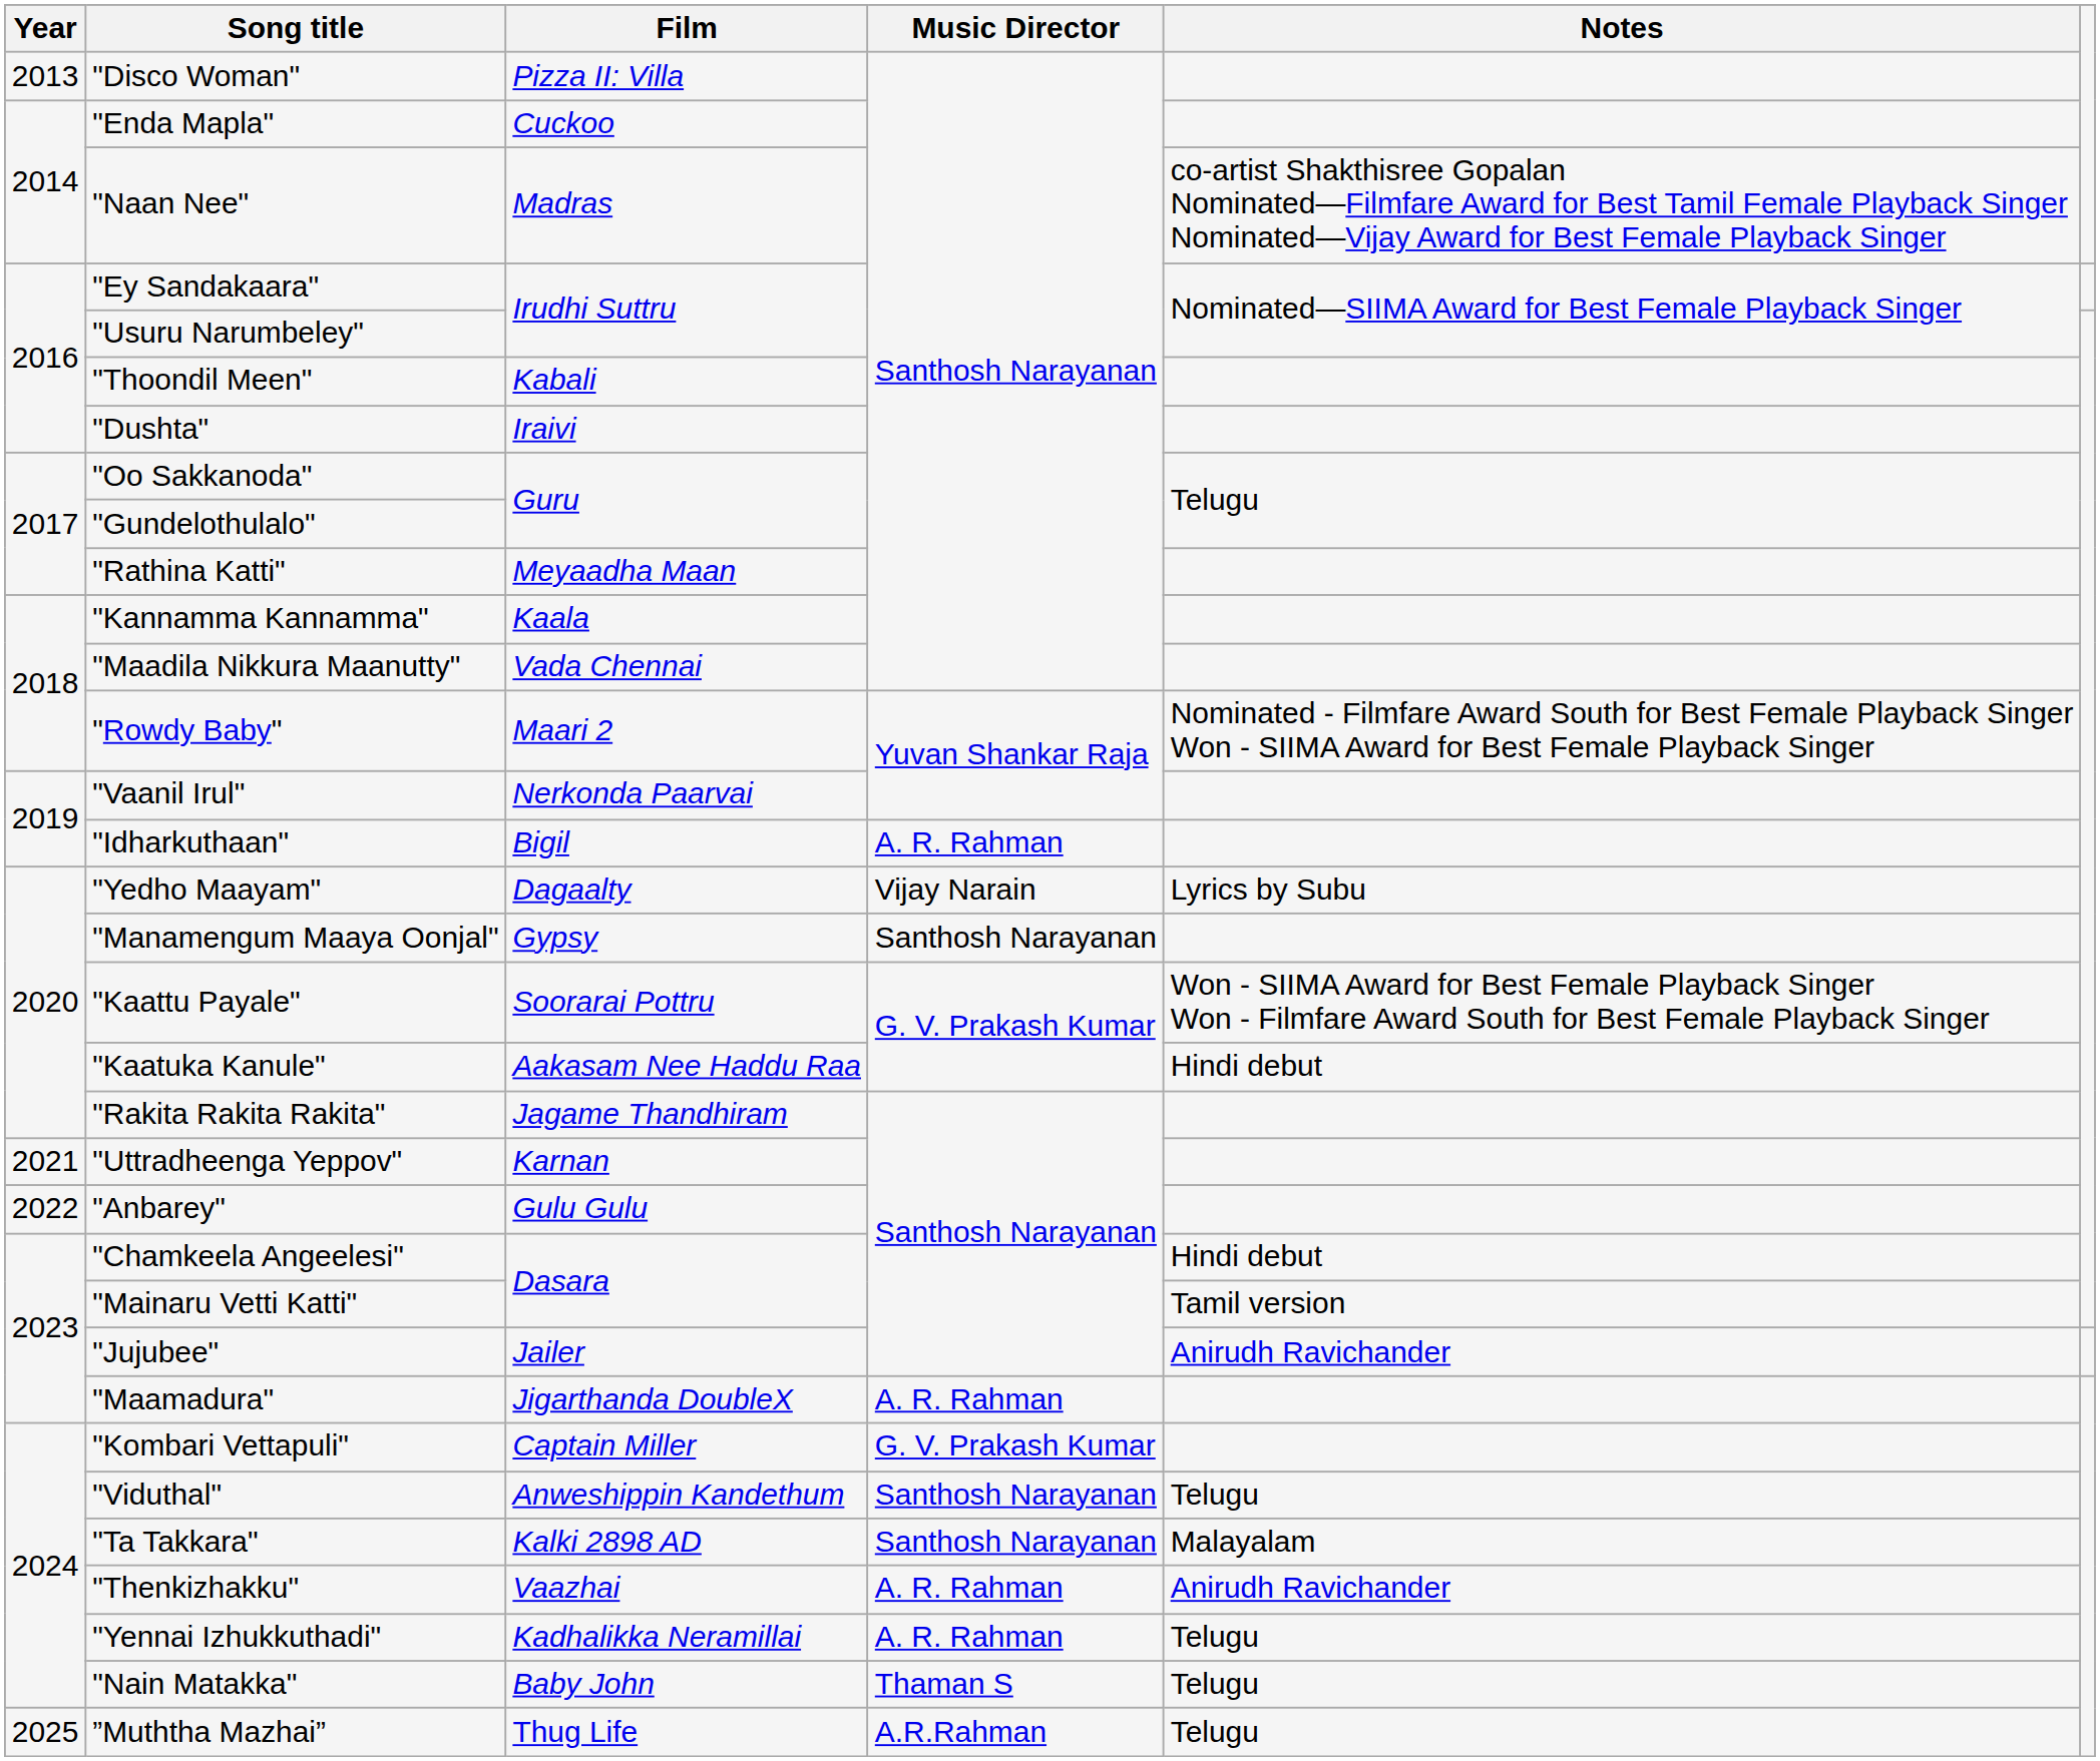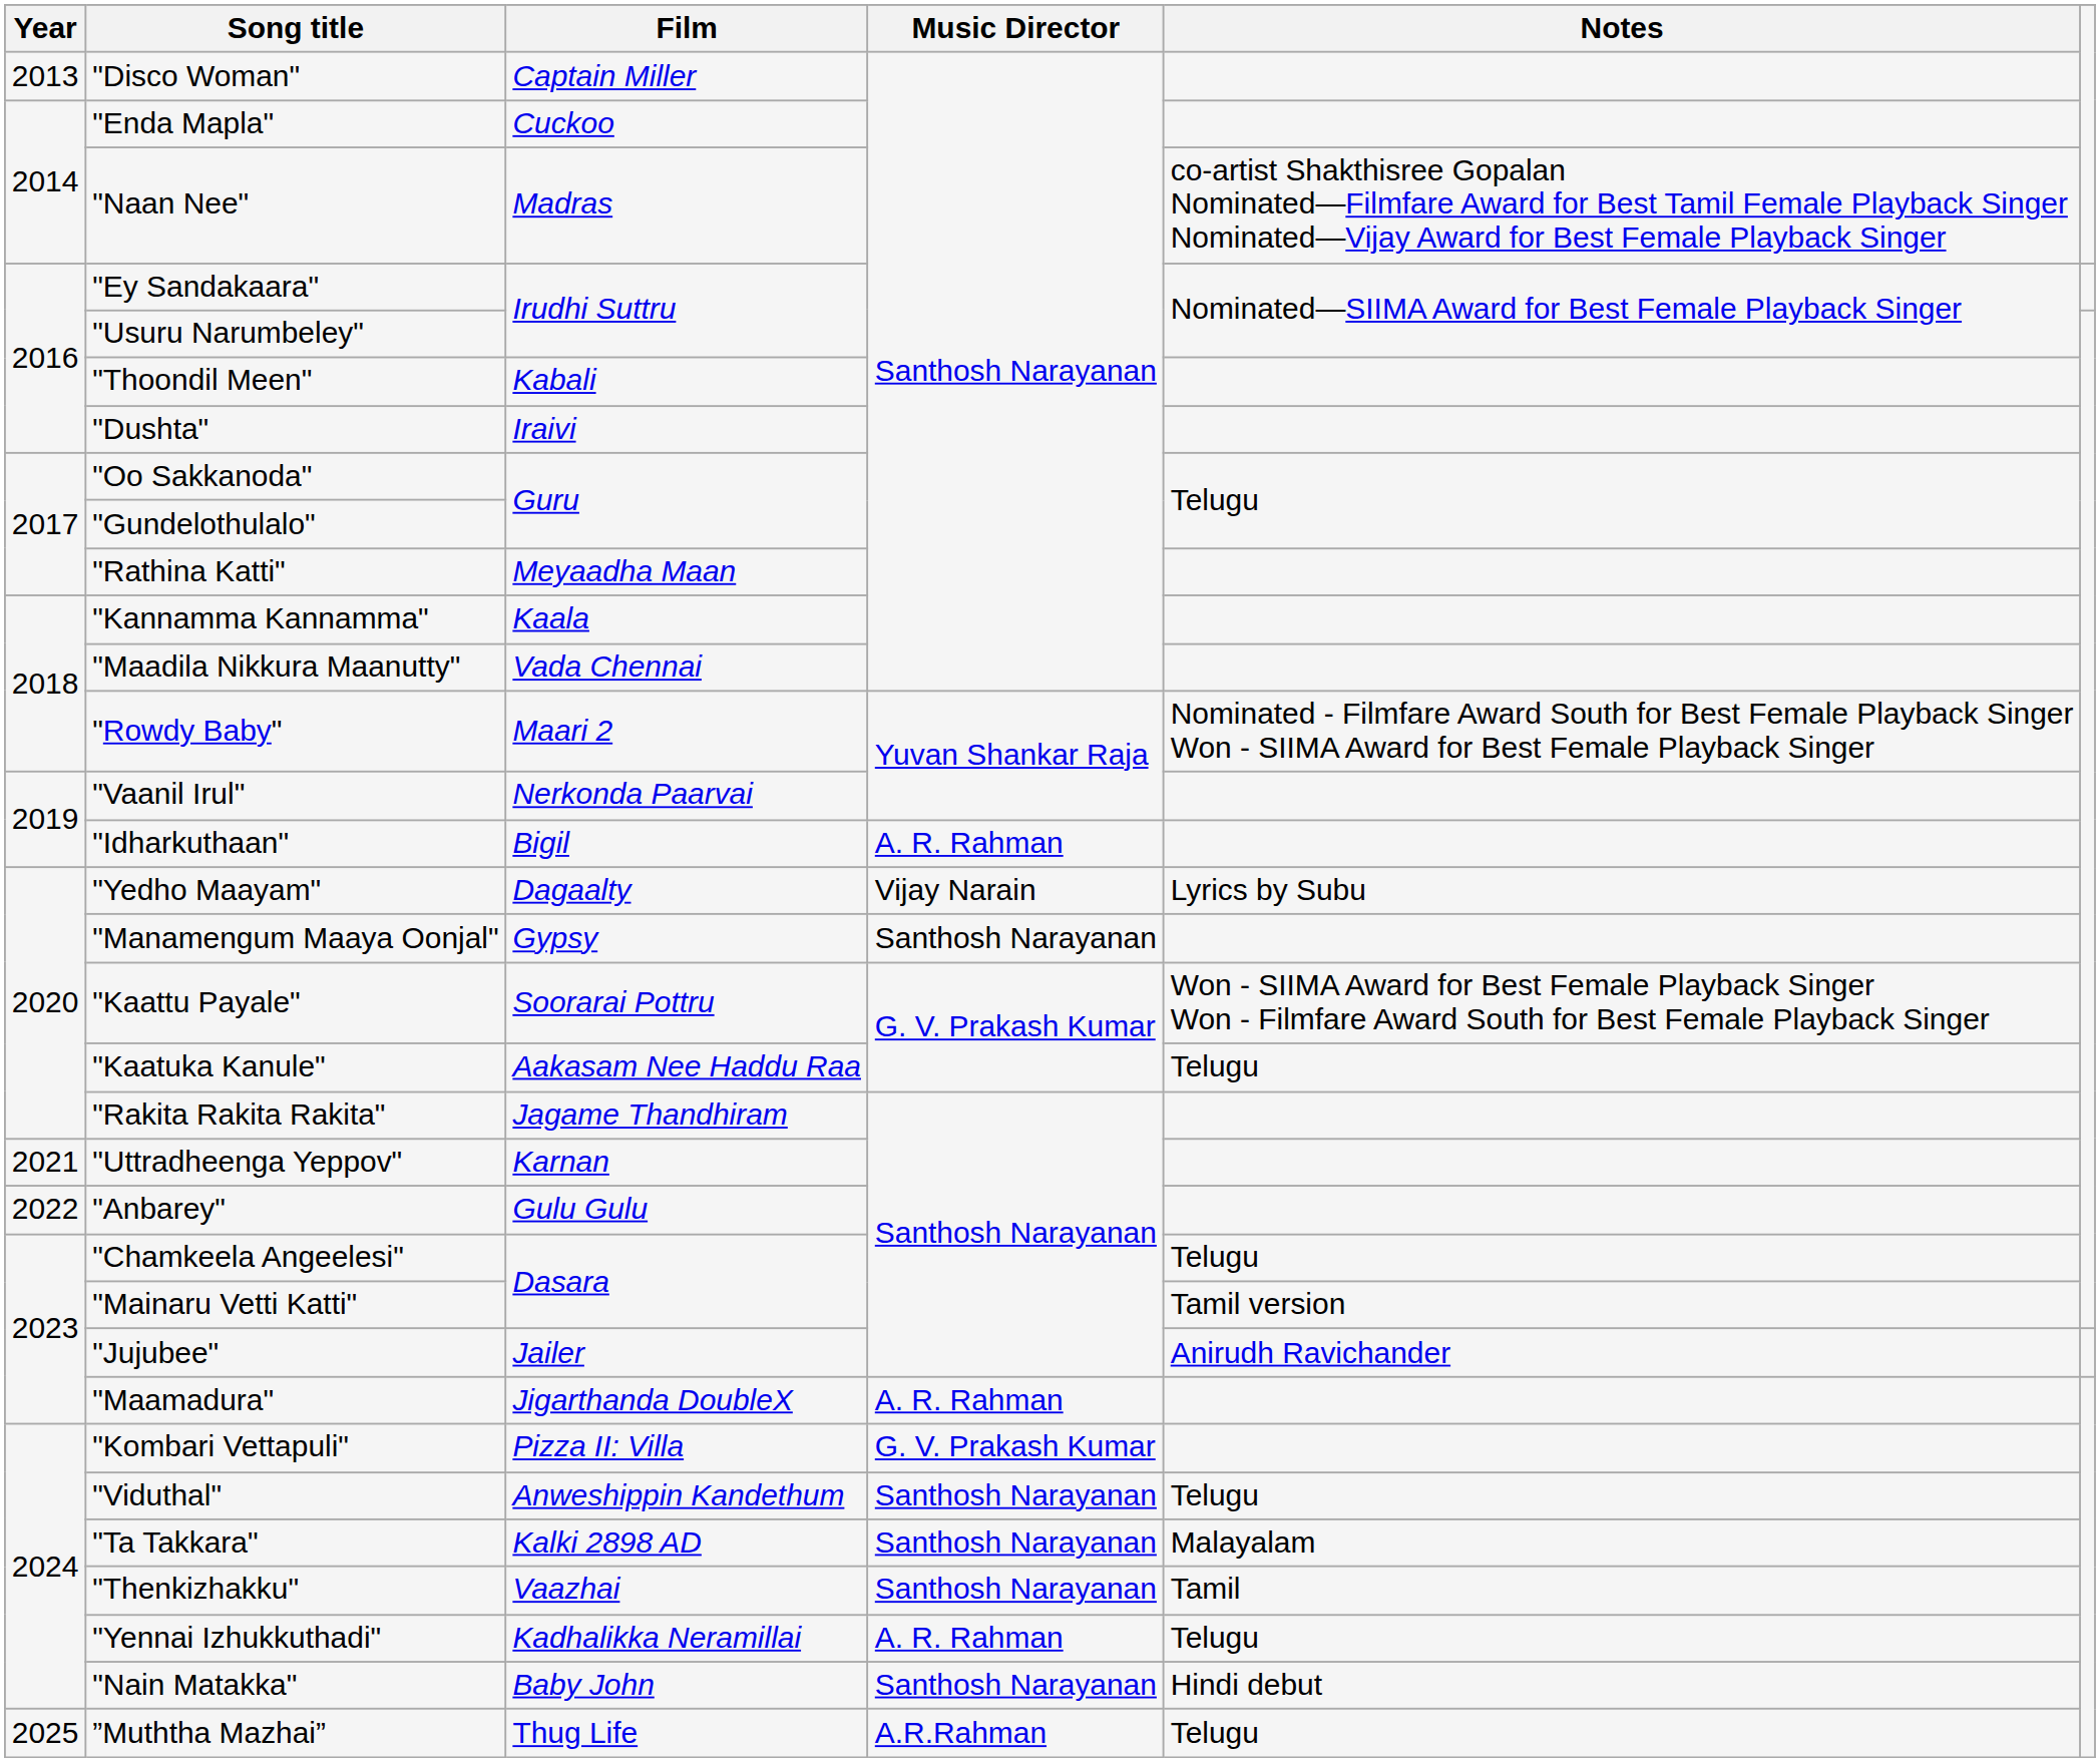 <table class="wikitable sortable" style="background:#f5f5f5;">
 <tr>
 <th>Year</th>
 <th>Song title</th>
 <th>Film</th>
 <th>Music Director</th>
 <th>Notes</th>
 </tr>
 <tr>
 <td>2013</td>
 <td>"Disco Woman"</td>
-<td><em><a href='#'>Pizza II: Villa</a></em></td>
+<td><em><a href='#'>Captain Miller</a></em></td>
 <td rowspan="12"><a href='#'>Santhosh Narayanan</a></td>
 <td></td>
 </tr>
 <tr>
 <td rowspan="2">2014</td>
 <td>"Enda Mapla"</td>
 <td><em><a href='#'>Cuckoo</a></em></td>
 <td></td>
 </tr>
 <tr>
 <td>"Naan Nee"</td>
 <td><em><a href='#'>Madras</a></em></td>
 <td>co-artist Shakthisree Gopalan<br>Nominated—<a href='#'>Filmfare Award for Best Tamil Female Playback Singer</a><br>Nominated—<a href='#'>Vijay Award for Best Female Playback Singer</a></td>
 </tr>
 <tr>
 <td rowspan="4">2016</td>
 <td>"Ey Sandakaara"</td>
 <td rowspan="2"><em><a href='#'>Irudhi Suttru</a></em></td>
 <td rowspan="2">Nominated—<a href='#'>SIIMA Award for Best Female Playback Singer</a></td>
 <td></td>
 </tr>
 <tr>
 <td>"Usuru Narumbeley"</td>
 </tr>
 <tr>
 <td>"Thoondil Meen"</td>
 <td><em><a href='#'>Kabali</a></em></td>
 <td></td>
 </tr>
 <tr>
 <td>"Dushta"</td>
 <td><em><a href='#'>Iraivi</a></em></td>
 <td></td>
 </tr>
 <tr>
 <td rowspan="3">2017</td>
 <td>"Oo Sakkanoda"</td>
 <td rowspan="2"><em><a href='#'>Guru</a></em></td>
 <td rowspan="2">Telugu</td>
 </tr>
 <tr>
 <td>"Gundelothulalo"</td>
 </tr>
 <tr>
 <td>"Rathina Katti"</td>
 <td><em><a href='#'>Meyaadha Maan</a></em></td>
 <td></td>
 </tr>
 <tr>
 <td rowspan="3">2018</td>
 <td>"Kannamma Kannamma"</td>
 <td><em><a href='#'>Kaala</a></em></td>
 <td></td>
 </tr>
 <tr>
 <td>"Maadila Nikkura Maanutty"</td>
 <td><em><a href='#'>Vada Chennai</a></em></td>
 <td></td>
 </tr>
 <tr>
 <td>"<a href='#'>Rowdy Baby</a>"</td>
 <td><em><a href='#'>Maari 2</a></em></td>
 <td rowspan="2"><a href='#'>Yuvan Shankar Raja</a></td>
 <td>Nominated - Filmfare Award South for Best Female Playback Singer<br>Won - SIIMA Award for Best Female Playback Singer</td>
 </tr>
 <tr>
 <td rowspan="2">2019</td>
 <td>"Vaanil Irul"</td>
 <td><em><a href='#'>Nerkonda Paarvai</a></em></td>
 <td></td>
 </tr>
 <tr>
 <td>"Idharkuthaan"</td>
 <td><em><a href='#'>Bigil</a></em></td>
 <td><a href='#'>A. R. Rahman</a></td>
 <td></td>
 </tr>
 <tr>
 <td rowspan="5">2020</td>
 <td>"Yedho Maayam"</td>
 <td><em><a href='#'>Dagaalty</a></em></td>
 <td>Vijay Narain</td>
 <td>Lyrics by Subu</td>
 </tr>
 <tr>
 <td>"Manamengum Maaya Oonjal"</td>
 <td><em><a href='#'>Gypsy</a></em></td>
 <td>Santhosh Narayanan</td>
 <td></td>
 </tr>
 <tr>
 <td>"Kaattu Payale"</td>
 <td><em><a href='#'>Soorarai Pottru</a></em></td>
 <td rowspan="2"><a href='#'>G. V. Prakash Kumar</a></td>
 <td>Won - SIIMA Award for Best Female Playback Singer<br>Won - Filmfare Award South for Best Female Playback Singer</td>
 </tr>
 <tr>
 <td>"Kaatuka Kanule"</td>
 <td><em><a href='#'>Aakasam Nee Haddu Raa</a></em></td>
-<td>Hindi debut</td>
+<td>Telugu</td>
 </tr>
 <tr>
 <td>"Rakita Rakita Rakita"</td>
 <td><em><a href='#'>Jagame Thandhiram</a></em></td>
 <td rowspan="6"><a href='#'>Santhosh Narayanan</a></td>
 <td></td>
 </tr>
 <tr>
 <td>2021</td>
 <td>"Uttradheenga Yeppov"</td>
 <td><em><a href='#'>Karnan</a></em></td>
 <td></td>
 </tr>
 <tr>
 <td>2022</td>
 <td>"Anbarey"</td>
 <td><em><a href='#'>Gulu Gulu</a></em></td>
 <td></td>
 </tr>
 <tr>
 <td rowspan="4">2023</td>
 <td>"Chamkeela Angeelesi"</td>
 <td rowspan="2"><em><a href='#'>Dasara</a></em></td>
-<td>Hindi debut</td>
+<td>Telugu</td>
 </tr>
 <tr>
 <td>"Mainaru Vetti Katti"</td>
 <td>Tamil version</td>
 </tr>
 <tr>
 <td>"Jujubee"</td>
 <td><em><a href='#'>Jailer</a></em></td>
 <td><a href='#'>Anirudh Ravichander</a></td>
 <td></td>
 </tr>
 <tr>
 <td>"Maamadura"</td>
 <td><em><a href='#'>Jigarthanda DoubleX</a></em></td>
 <td><a href='#'>A. R. Rahman</a></td>
 <td></td>
 </tr>
 <tr>
 <td rowspan="6">2024</td>
 <td>"Kombari Vettapuli"</td>
-<td><em><a href='#'>Captain Miller</a></em></td>
+<td><em><a href='#'>Pizza II: Villa</a></em></td>
 <td><a href='#'>G. V. Prakash Kumar</a></td>
 <td></td>
 </tr>
 <tr>
 <td>"Viduthal"</td>
 <td><em><a href='#'>Anweshippin Kandethum</a></em></td>
 <td><a href='#'>Santhosh Narayanan</a></td>
 <td>Telugu</td>
 </tr>
 <tr>
 <td>"Ta Takkara"</td>
 <td><em><a href='#'>Kalki 2898 AD</a></em></td>
 <td><a href='#'>Santhosh Narayanan</a></td>
 <td>Malayalam</td>
 </tr>
 <tr>
 <td>"Thenkizhakku"</td>
 <td><em><a href='#'>Vaazhai</a></em></td>
-<td><a href='#'>A. R. Rahman</a></td>
-<td><a href='#'>Anirudh Ravichander</a></td>
+<td><a href='#'>Santhosh Narayanan</a></td>
+<td>Tamil</td>
 </tr>
 <tr>
 <td>"Yennai Izhukkuthadi"</td>
 <td><a href='#'><em>Kadhalikka Neramillai</em></a></td>
 <td><a href='#'>A. R. Rahman</a></td>
 <td>Telugu</td>
 </tr>
 <tr>
 <td>"Nain Matakka"</td>
 <td><em><a href='#'>Baby John</a></em></td>
-<td><a href='#'>Thaman S</a></td>
-<td>Telugu</td>
+<td><a href='#'>Santhosh Narayanan</a></td>
+<td>Hindi debut</td>
 </tr>
 <tr>
 <td>2025</td>
 <td>”Muththa Mazhai”</td>
 <td><a href='#'>Thug Life</a></td>
 <td><a href='#'>A.R.Rahman</a></td>
 <td>Telugu</td>
 </tr>
 </table>
